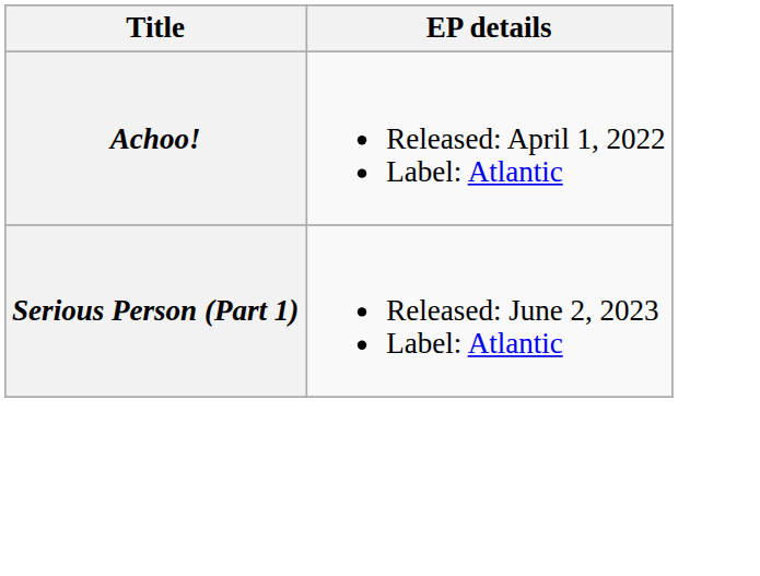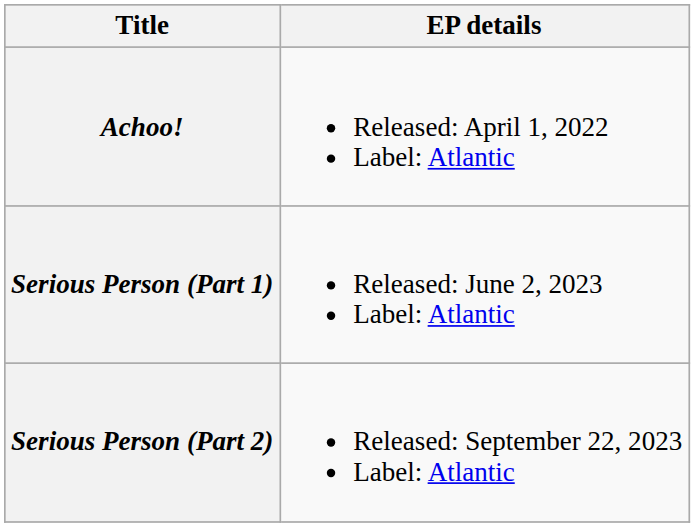 <table class="wikitable plainrowheaders">
 <tr>
 <th>Title</th>
 <th>EP details</th>
 </tr>
 <tr>
 <th scope="row"><em>Achoo!</em></th>
 <td><br><ul><li>Released: April 1, 2022</li><li>Label: <a href='#'>Atlantic</a></li></ul></td>
 </tr>
 <tr>
 <th scope="row"><em>Serious Person (Part 1)</em></th>
 <td><br><ul><li>Released: June 2, 2023</li><li>Label: <a href='#'>Atlantic</a></li></ul></td>
 </tr>
+<tr>
+<th scope="row"><em>Serious Person (Part 2)</em></th>
+<td><br><ul><li>Released: September 22, 2023</li><li>Label: <a href='#'>Atlantic</a></li></ul></td>
+</tr>
 </table>
